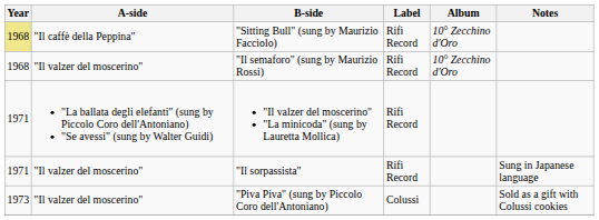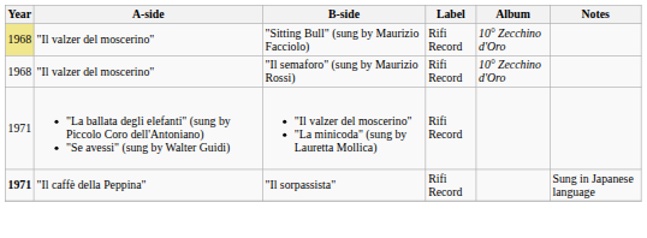 <table class=wikitable>
 <tr>
 <th>Year</th>
 <th>A-side</th>
 <th>B-side</th>
 <th>Label</th>
 <th>Album</th>
 <th>Notes</th>
 </tr>
 <tr>
 <td style="background: khaki;">1968</td>
-<td>"Il caffè della Peppina"</td>
+<td>"Il valzer del moscerino"</td>
 <td>"Sitting Bull" (sung by Maurizio Facciolo)</td>
 <td>Rifi Record</td>
 <td><em>10° Zecchino d'Oro</em></td>
 <td></td>
 </tr>
 <tr>
 <td>1968</td>
 <td>"Il valzer del moscerino"</td>
 <td>"Il semaforo" (sung by Maurizio Rossi)</td>
 <td>Rifi Record</td>
 <td><em>10° Zecchino d'Oro</em></td>
 <td></td>
 </tr>
 <tr>
 <td>1971</td>
 <td><br><ul><li>"La ballata degli elefanti" (sung by Piccolo Coro dell'Antoniano)</li><li>"Se avessi" (sung by Walter Guidi)</li></ul></td>
 <td><br><ul><li>"Il valzer del moscerino"</li><li>"La minicoda" (sung by Lauretta Mollica)</li></ul></td>
 <td>Rifi Record</td>
 <td></td>
 <td></td>
 </tr>
 <tr>
-<td>1971</td>
-<td>"Il valzer del moscerino"</td>
+<td><strong>1971</strong></td>
+<td>"Il caffè della Peppina"</td>
 <td>"Il sorpassista"</td>
 <td>Rifi Record</td>
 <td></td>
 <td>Sung in Japanese language</td>
 </tr>
 <tr>
-<td>1973</td>
-<td>"Il valzer del moscerino"</td>
-<td>"Piva Piva" (sung by Piccolo Coro dell'Antoniano)</td>
-<td>Colussi</td>
-<td></td>
-<td>Sold as a gift with Colussi cookies</td>
-</tr>
-<tr>
 </tr>
 </table>
